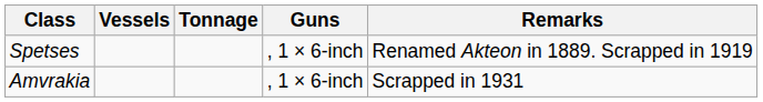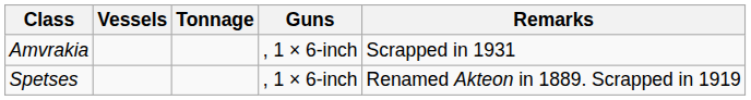 <table class="wikitable" style="text-align:left">
 <tr>
 <th>Class</th>
 <th>Vessels</th>
 <th>Tonnage</th>
 <th>Guns</th>
 <th>Remarks</th>
 </tr>
 <tr>
+<td><em>Amvrakia</em></td>
+<td></td>
+<td></td>
+<td>, 1 × 6-inch</td>
+<td>Scrapped in 1931</td>
+</tr>
+<tr>
 <td><em>Spetses</em></td>
 <td></td>
 <td></td>
 <td>, 1 × 6-inch</td>
 <td>Renamed <em>Akteon</em> in 1889. Scrapped in 1919</td>
 </tr>
-<tr>
-<td><em>Amvrakia</em></td>
-<td></td>
-<td></td>
-<td>, 1 × 6-inch</td>
-<td>Scrapped in 1931</td>
-</tr>
 </table>
